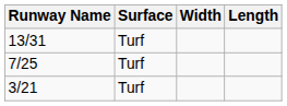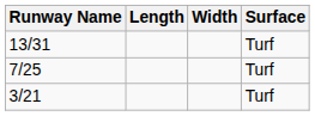 <table class="wikitable">
 <tr>
 <th>Runway Name</th>
+<th>Length</th>
+<th>Width</th>
 <th>Surface</th>
-<th>Width</th>
-<th>Length</th>
 </tr>
 <tr>
 <td>13/31</td>
-<td>Turf</td>
 <td></td>
 <td></td>
+<td>Turf</td>
 </tr>
 <tr>
 <td>7/25</td>
-<td>Turf</td>
 <td></td>
 <td></td>
+<td>Turf</td>
 </tr>
 <tr>
 <td>3/21</td>
-<td>Turf</td>
 <td></td>
 <td></td>
+<td>Turf</td>
 </tr>
 </table>
